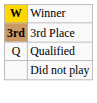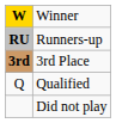 <table class="wikitable" style="text-align: center;">
 <tr>
 <td bgcolor=gold><strong>W</strong></td>
 <td align="left">Winner</td>
+</tr>
+<tr>
+<td bgcolor=silver><strong>RU</strong></td>
+<td align="left">Runners-up</td>
 </tr>
 <tr>
 <td bgcolor=#cc9966><strong>3rd</strong></td>
 <td align="left">3rd Place</td>
 </tr>
 <tr>
 <td style="text-align: center;">Q</td>
 <td align="left">Qualified</td>
 </tr>
 <tr>
 <td></td>
 <td align="left">Did not play</td>
 </tr>
 </table>
